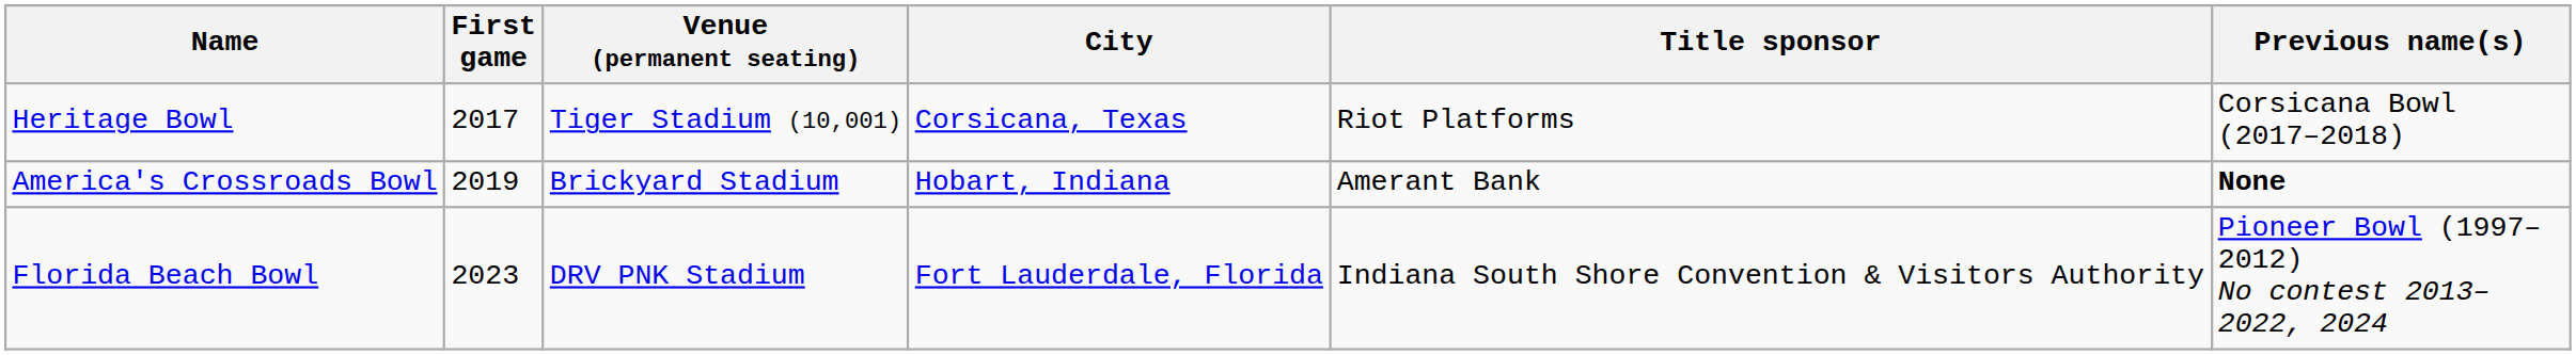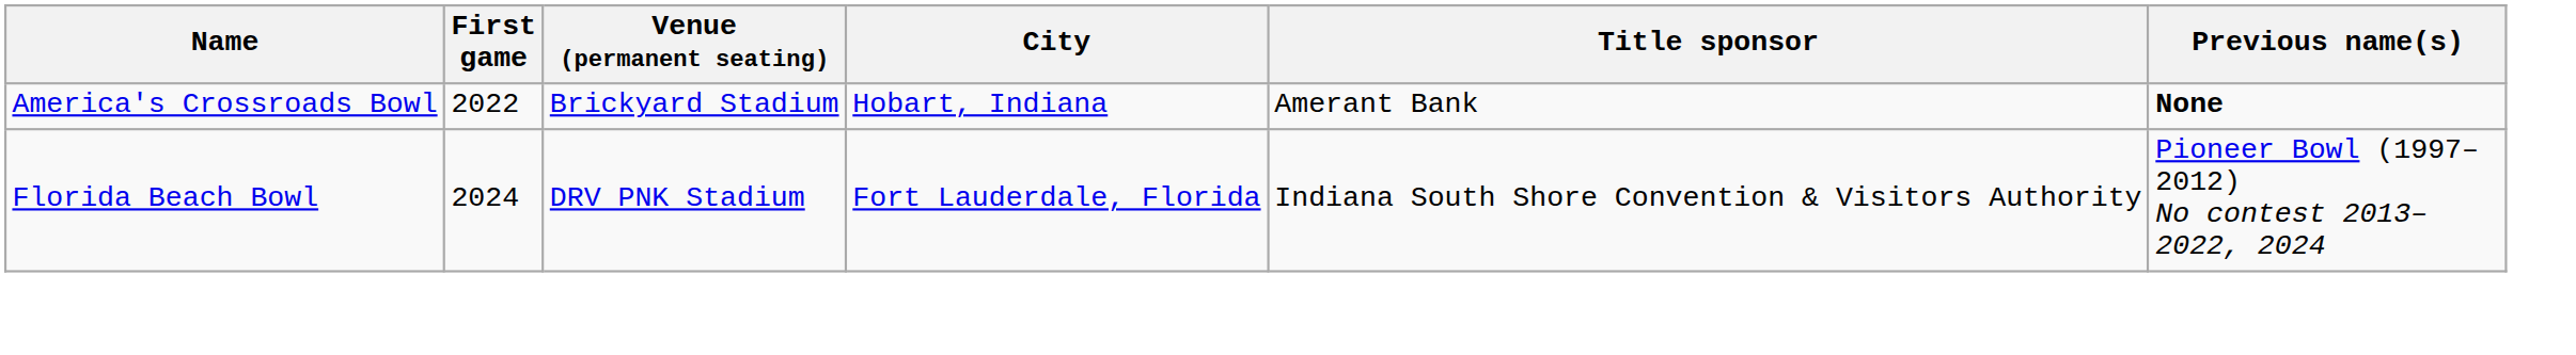 <table class="wikitable sortable sortable" style="font-size:95%">
 <tr>
 <th>Name</th>
 <th>First<br>game</th>
 <th>Venue<br><small>(permanent seating)</small></th>
 <th>City</th>
 <th>Title sponsor</th>
 <th width=150>Previous name(s)</th>
 </tr>
 <tr>
-<td><a href='#'>Heritage Bowl</a></td>
-<td>2017</td>
-<td><a href='#'>Tiger Stadium</a> <small>(10,001)</small></td>
-<td><a href='#'>Corsicana, Texas</a></td>
-<td>Riot Platforms</td>
-<td>Corsicana Bowl (2017–2018)</td>
-</tr>
-<tr>
 <td><a href='#'>America's Crossroads Bowl</a></td>
-<td>2019</td>
+<td>2022</td>
 <td><a href='#'>Brickyard Stadium</a></td>
 <td><a href='#'>Hobart, Indiana</a></td>
 <td>Amerant Bank</td>
 <td><strong>None</strong></td>
 </tr>
 <tr>
 <td><a href='#'>Florida Beach Bowl</a></td>
-<td>2023</td>
+<td>2024</td>
 <td><a href='#'>DRV PNK Stadium</a></td>
 <td><a href='#'>Fort Lauderdale, Florida</a></td>
 <td>Indiana South Shore Convention & Visitors Authority</td>
 <td><a href='#'>Pioneer Bowl</a> (1997–2012)<br><em>No contest 2013–2022, 2024</em></td>
 </tr>
 </table>
